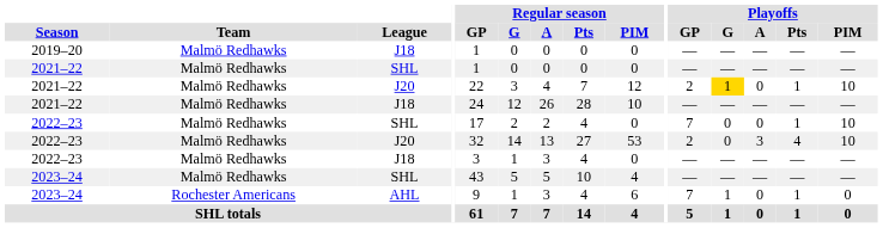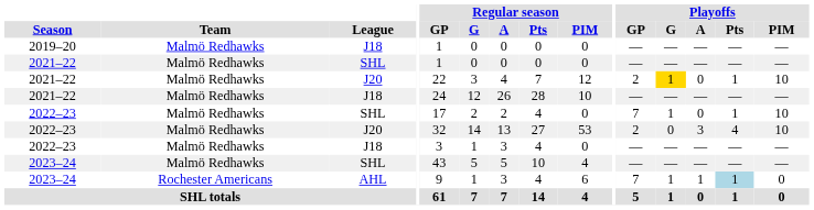 <table border="0" cellpadding="1" cellspacing="0" style="text-align:center; width:60em;">
 <tr bgcolor="#e0e0e0">
 <th colspan="3" bgcolor="#ffffff"></th>
 <th rowspan="100" bgcolor="#ffffff"></th>
 <th colspan="5"><a href='#'>Regular season</a></th>
 <th rowspan="100" bgcolor="#ffffff"></th>
 <th colspan="5"><a href='#'>Playoffs</a></th>
 </tr>
 <tr bgcolor="#e0e0e0">
 <th><a href='#'>Season</a></th>
 <th>Team</th>
 <th>League</th>
 <th>GP</th>
 <th><a href='#'>G</a></th>
 <th><a href='#'>A</a></th>
 <th><a href='#'>Pts</a></th>
 <th><a href='#'>PIM</a></th>
 <th>GP</th>
 <th>G</th>
 <th>A</th>
 <th>Pts</th>
 <th>PIM</th>
 </tr>
 <tr>
 <td>2019–20</td>
 <td><a href='#'>Malmö Redhawks</a></td>
 <td><a href='#'>J18</a></td>
 <td>1</td>
 <td>0</td>
 <td>0</td>
 <td>0</td>
 <td>0</td>
 <td>—</td>
 <td>—</td>
 <td>—</td>
 <td>—</td>
 <td>—</td>
 </tr>
 <tr bgcolor="#f0f0f0">
 <td><a href='#'>2021–22</a></td>
 <td>Malmö Redhawks</td>
 <td><a href='#'>SHL</a></td>
 <td>1</td>
 <td>0</td>
 <td>0</td>
 <td>0</td>
 <td>0</td>
 <td>—</td>
 <td>—</td>
 <td>—</td>
 <td>—</td>
 <td>—</td>
 </tr>
 <tr>
 <td>2021–22</td>
 <td>Malmö Redhawks</td>
 <td><a href='#'>J20</a></td>
 <td>22</td>
 <td>3</td>
 <td>4</td>
 <td>7</td>
 <td>12</td>
 <td>2</td>
 <td style="background: gold;">1</td>
 <td>0</td>
 <td>1</td>
 <td>10</td>
 </tr>
 <tr bgcolor="#f0f0f0">
 <td>2021–22</td>
 <td>Malmö Redhawks</td>
 <td>J18</td>
 <td>24</td>
 <td>12</td>
 <td>26</td>
 <td>28</td>
 <td>10</td>
 <td>—</td>
 <td>—</td>
 <td>—</td>
 <td>—</td>
 <td>—</td>
 </tr>
 <tr>
 <td><a href='#'>2022–23</a></td>
 <td>Malmö Redhawks</td>
 <td>SHL</td>
 <td>17</td>
 <td>2</td>
 <td>2</td>
 <td>4</td>
 <td>0</td>
 <td>7</td>
-<td>0</td>
+<td>1</td>
 <td>0</td>
 <td>1</td>
 <td>10</td>
 </tr>
 <tr bgcolor="#f0f0f0">
 <td>2022–23</td>
 <td>Malmö Redhawks</td>
 <td>J20</td>
 <td>32</td>
 <td>14</td>
 <td>13</td>
 <td>27</td>
 <td>53</td>
 <td>2</td>
 <td>0</td>
 <td>3</td>
 <td>4</td>
 <td>10</td>
 </tr>
 <tr>
 <td>2022–23</td>
 <td>Malmö Redhawks</td>
 <td>J18</td>
 <td>3</td>
 <td>1</td>
 <td>3</td>
 <td>4</td>
 <td>0</td>
 <td>—</td>
 <td>—</td>
 <td>—</td>
 <td>—</td>
 <td>—</td>
 </tr>
 <tr bgcolor="#f0f0f0">
 <td><a href='#'>2023–24</a></td>
 <td>Malmö Redhawks</td>
 <td>SHL</td>
 <td>43</td>
 <td>5</td>
 <td>5</td>
 <td>10</td>
 <td>4</td>
 <td>—</td>
 <td>—</td>
 <td>—</td>
 <td>—</td>
 <td>—</td>
 </tr>
 <tr>
 <td><a href='#'>2023–24</a></td>
 <td><a href='#'>Rochester Americans</a></td>
 <td><a href='#'>AHL</a></td>
 <td>9</td>
 <td>1</td>
 <td>3</td>
 <td>4</td>
 <td>6</td>
 <td>7</td>
 <td>1</td>
-<td>0</td>
 <td>1</td>
+<td style="background: lightblue;">1</td>
 <td>0</td>
 </tr>
 <tr bgcolor="#e0e0e0">
 <th colspan="3">SHL totals</th>
 <th>61</th>
 <th>7</th>
 <th>7</th>
 <th>14</th>
 <th>4</th>
 <th>5</th>
 <th>1</th>
 <th>0</th>
 <th>1</th>
 <th>0</th>
 </tr>
 </table>
